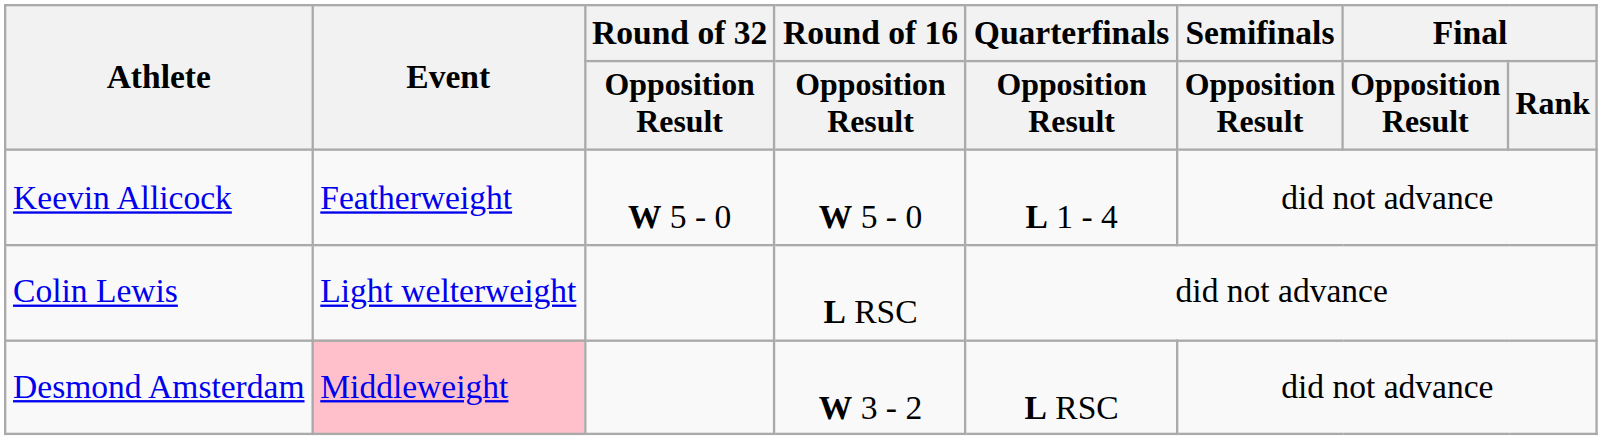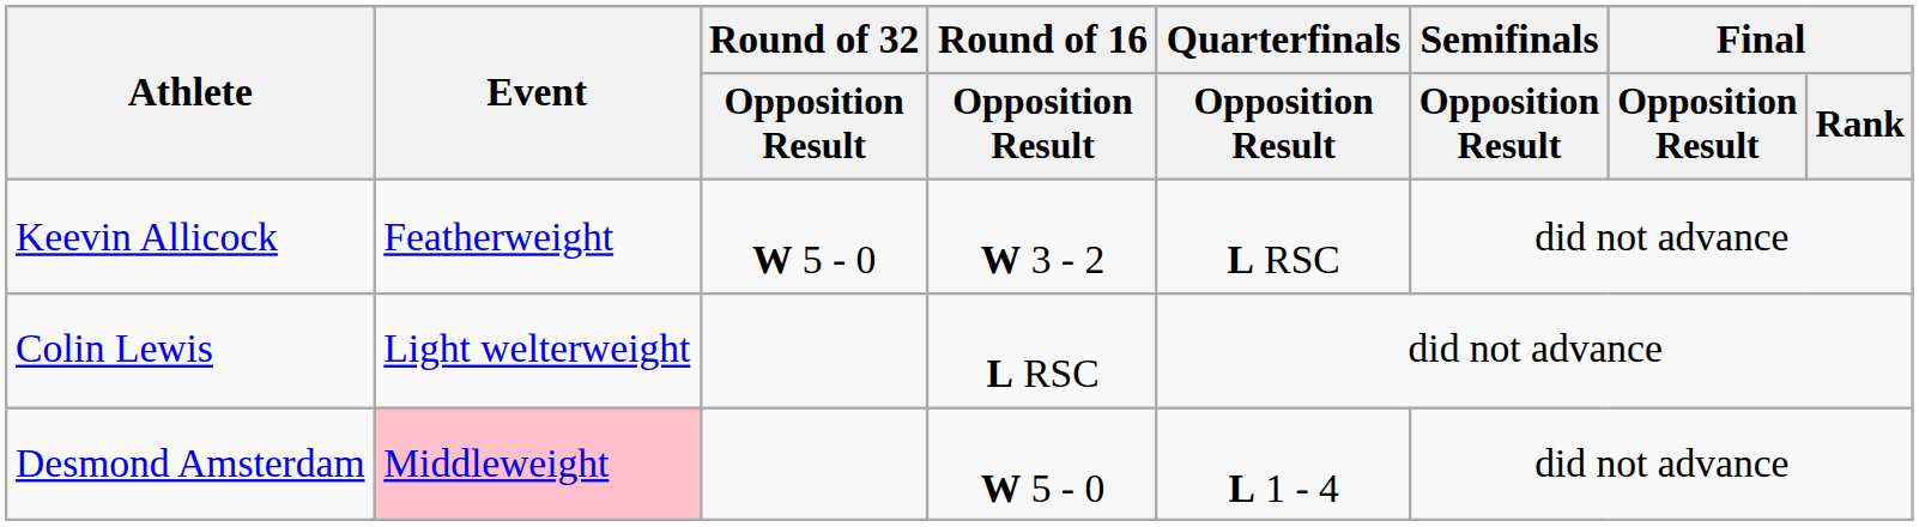 <table class="wikitable" style="font-size:90%; text-align:center">
 <tr>
 <th rowspan=2>Athlete</th>
 <th rowspan=2>Event</th>
 <th>Round of 32</th>
 <th>Round of 16</th>
 <th>Quarterfinals</th>
 <th>Semifinals</th>
 <th colspan=2>Final</th>
 </tr>
 <tr style="font-size:95%">
 <th>Opposition<br>Result</th>
 <th>Opposition<br>Result</th>
 <th>Opposition<br>Result</th>
 <th>Opposition<br>Result</th>
 <th>Opposition<br>Result</th>
 <th>Rank</th>
 </tr>
 <tr>
 <td align=left><a href='#'>Keevin Allicock</a></td>
 <td align=left><a href='#'>Featherweight</a></td>
 <td><br><strong>W</strong> 5 - 0</td>
-<td><br><strong>W</strong> 5 - 0</td>
-<td><br><strong>L</strong> 1 - 4</td>
+<td><br><strong>W</strong> 3 - 2</td>
+<td><br><strong>L</strong> RSC</td>
 <td colspan=3>did not advance</td>
 </tr>
 <tr>
 <td align=left><a href='#'>Colin Lewis</a></td>
 <td align=left><a href='#'>Light welterweight</a></td>
 <td></td>
 <td><br><strong>L</strong> RSC</td>
 <td colspan=4>did not advance</td>
 </tr>
 <tr>
 <td align=left><a href='#'>Desmond Amsterdam</a></td>
 <td align=left style="background: pink;"><a href='#'>Middleweight</a></td>
 <td></td>
-<td><br><strong>W</strong> 3 - 2</td>
-<td><br><strong>L</strong> RSC</td>
+<td><br><strong>W</strong> 5 - 0</td>
+<td><br><strong>L</strong> 1 - 4</td>
 <td colspan=3>did not advance</td>
 </tr>
 </table>
